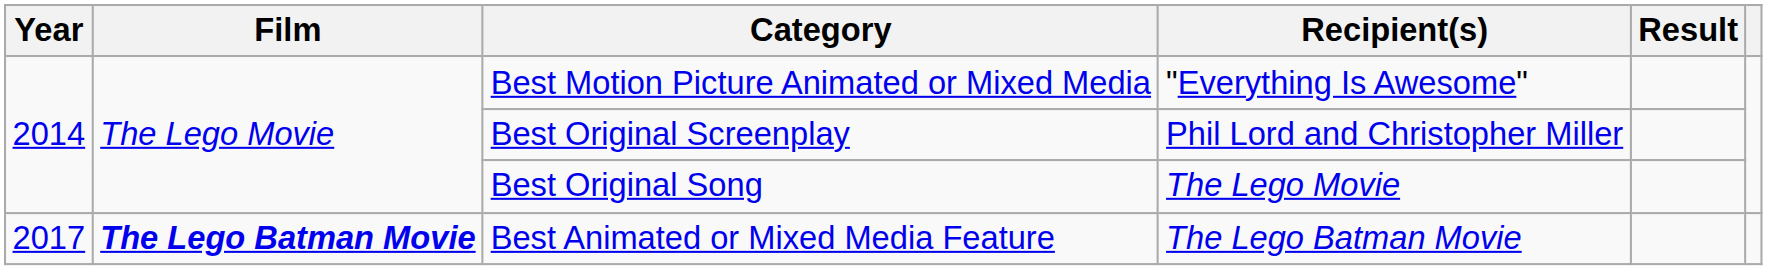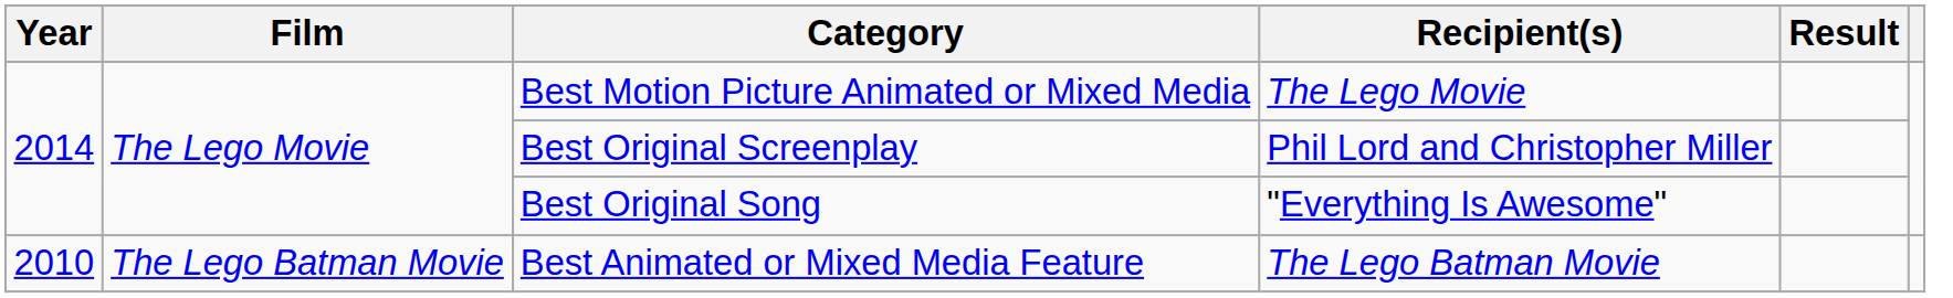 <table class="wikitable">
 <tr>
 <th>Year</th>
 <th>Film</th>
 <th>Category</th>
 <th>Recipient(s)</th>
 <th>Result</th>
 <th></th>
 </tr>
 <tr>
 <td rowspan="3"><a href='#'>2014</a></td>
 <td rowspan="3"><em><a href='#'>The Lego Movie</a></em></td>
 <td><a href='#'>Best Motion Picture Animated or Mixed Media</a></td>
-<td data-sort-value="Everything Is Awesome">"<a href='#'>Everything Is Awesome</a>"</td>
+<td data-sort-value="Lego Movie, The"><em><a href='#'>The Lego Movie</a></em></td>
 <td></td>
 <td rowspan="3" style="text-align:center;"></td>
 </tr>
 <tr>
 <td><a href='#'>Best Original Screenplay</a></td>
 <td data-sort-value="Lord, Phil and Miller, Christopher"><a href='#'>Phil Lord and Christopher Miller</a></td>
 <td></td>
 </tr>
 <tr>
 <td><a href='#'>Best Original Song</a></td>
-<td data-sort-value="Lego Movie, The"><em><a href='#'>The Lego Movie</a></em></td>
+<td data-sort-value="Everything Is Awesome">"<a href='#'>Everything Is Awesome</a>"</td>
 <td></td>
 </tr>
 <tr>
-<td><a href='#'>2017</a></td>
-<td><strong><em><a href='#'>The Lego Batman Movie</a></em></strong></td>
+<td><a href='#'>2010</a></td>
+<td><em><a href='#'>The Lego Batman Movie</a></em></td>
 <td><a href='#'>Best Animated or Mixed Media Feature</a></td>
 <td><em><a href='#'>The Lego Batman Movie</a></em></td>
 <td></td>
 <td style="text-align:center;"></td>
 </tr>
 </table>
